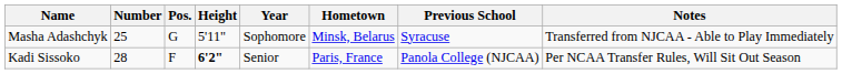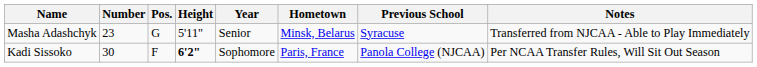 <table class="wikitable sortable" border="1">
 <tr>
 <th>Name</th>
 <th>Number</th>
 <th>Pos.</th>
 <th>Height</th>
 <th>Year</th>
 <th>Hometown</th>
 <th>Previous School</th>
 <th class="unsortable">Notes</th>
 </tr>
 <tr>
 <td>Masha Adashchyk</td>
-<td>25</td>
+<td>23</td>
 <td>G</td>
 <td>5'11"</td>
-<td>Sophomore</td>
+<td>Senior</td>
 <td><a href='#'>Minsk, Belarus</a></td>
 <td><a href='#'>Syracuse</a></td>
 <td>Transferred from NJCAA - Able to Play Immediately</td>
 </tr>
 <tr>
 <td>Kadi Sissoko</td>
-<td>28</td>
+<td>30</td>
 <td>F</td>
 <td><strong>6'2"</strong></td>
-<td>Senior</td>
+<td>Sophomore</td>
 <td><a href='#'>Paris, France</a></td>
 <td><a href='#'>Panola College</a> (NJCAA)</td>
 <td>Per NCAA Transfer Rules, Will Sit Out Season</td>
 </tr>
 </table>
